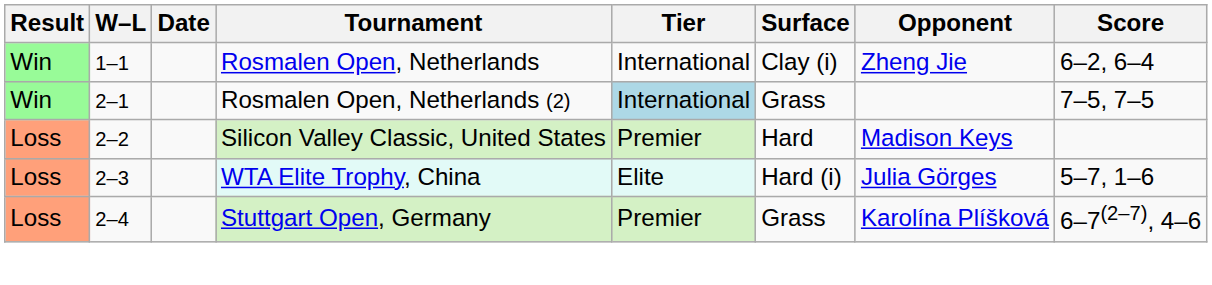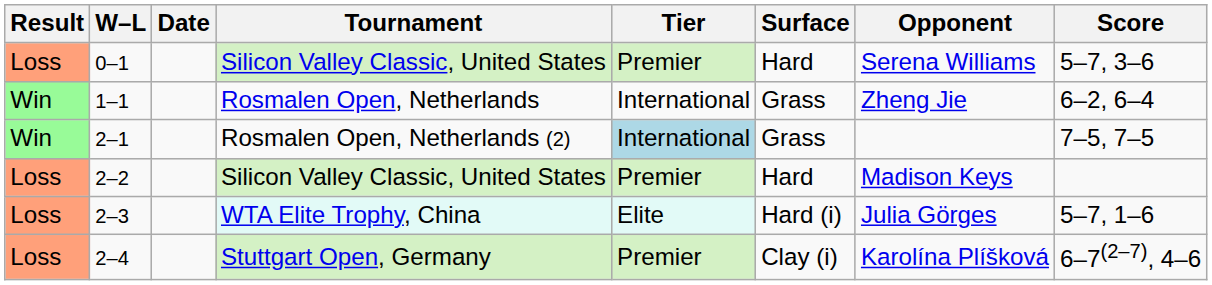 <table class="sortable wikitable">
 <tr>
 <th>Result</th>
 <th class=unsortable>W–L</th>
 <th>Date</th>
 <th>Tournament</th>
 <th>Tier</th>
 <th>Surface</th>
 <th>Opponent</th>
 <th class=unsortable>Score</th>
 </tr>
 <tr>
+<td bgcolor=ffa07a>Loss</td>
+<td><small>0–1</small></td>
+<td><a href='#'></a></td>
+<td style=background:#d4f1c5><a href='#'>Silicon Valley Classic</a>, United States</td>
+<td style=background:#d4f1c5>Premier</td>
+<td>Hard</td>
+<td> <a href='#'>Serena Williams</a></td>
+<td>5–7, 3–6</td>
+</tr>
+<tr>
 <td bgcolor=98FB98>Win</td>
 <td><small>1–1</small></td>
 <td><a href='#'></a></td>
 <td><a href='#'>Rosmalen Open</a>, Netherlands</td>
 <td>International</td>
-<td>Clay (i)</td>
+<td>Grass</td>
 <td> <a href='#'>Zheng Jie</a></td>
 <td>6–2, 6–4</td>
 </tr>
 <tr>
 <td bgcolor=98FB98>Win</td>
 <td><small>2–1</small></td>
 <td><a href='#'></a></td>
 <td>Rosmalen Open, Netherlands <small>(2)</small></td>
 <td style="background: lightblue;">International</td>
 <td>Grass</td>
 <td></td>
 <td>7–5, 7–5</td>
 </tr>
 <tr>
 <td bgcolor=ffa07a>Loss</td>
 <td><small>2–2</small></td>
 <td></td>
 <td style=background:#d4f1c5>Silicon Valley Classic, United States</td>
 <td style=background:#d4f1c5>Premier</td>
 <td>Hard</td>
 <td> <a href='#'>Madison Keys</a></td>
 <td></td>
 </tr>
 <tr>
 <td bgcolor=ffa07a>Loss</td>
 <td><small>2–3</small></td>
 <td><a href='#'></a></td>
 <td style=background:#e2faf7><a href='#'>WTA Elite Trophy</a>, China</td>
 <td style=background:#e2faf7>Elite</td>
 <td>Hard (i)</td>
 <td> <a href='#'>Julia Görges</a></td>
 <td>5–7, 1–6</td>
 </tr>
 <tr>
 <td bgcolor=ffa07a>Loss</td>
 <td><small>2–4</small></td>
 <td><a href='#'></a></td>
 <td style=background:#d4f1c5><a href='#'>Stuttgart Open</a>, Germany</td>
 <td style=background:#d4f1c5>Premier</td>
-<td>Grass</td>
+<td>Clay (i)</td>
 <td> <a href='#'>Karolína Plíšková</a></td>
 <td>6–7<sup>(2–7)</sup>, 4–6</td>
 </tr>
 </table>
